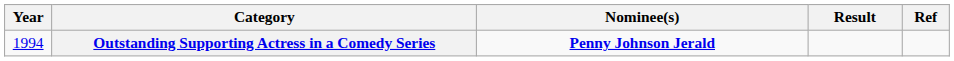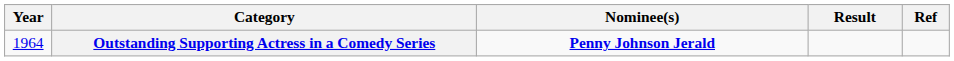 <table class="wikitable plainrowheaders" style="font-size: 90%; text-align:center" width=100%>
 <tr>
 <th scope="col" width="5%">Year</th>
 <th scope="col" width="45%">Category</th>
 <th scope="col" width="35%">Nominee(s)</th>
 <th scope="col" width="10%">Result</th>
 <th scope="col" width="5%">Ref</th>
 </tr>
 <tr>
-<td><a href='#'>1994</a></td>
+<td><a href='#'>1964</a></td>
 <th scope="row" style="text-align:center"><a href='#'>Outstanding Supporting Actress in a Comedy Series</a></th>
 <td><strong><a href='#'>Penny Johnson Jerald</a></strong></td>
 <td></td>
 <td></td>
 </tr>
 </table>
